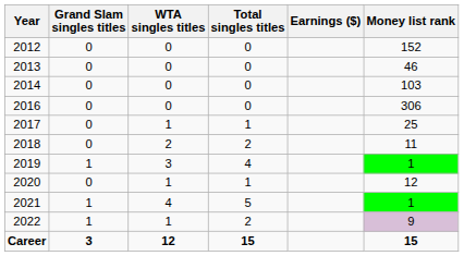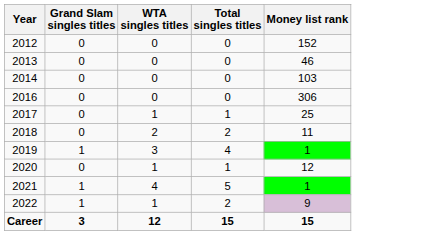 <table class="wikitable" style="text-align:center;">
 <tr>
 <th>Year</th>
 <th>Grand Slam<br>singles titles</th>
 <th>WTA <br>singles titles</th>
 <th>Total<br>singles titles</th>
-<th>Earnings ($)</th>
 <th>Money list rank</th>
 </tr>
 <tr>
 <td>2012</td>
 <td>0</td>
 <td>0</td>
 <td>0</td>
-<td align="right"></td>
 <td>152</td>
 </tr>
 <tr>
 <td>2013</td>
 <td>0</td>
 <td>0</td>
 <td>0</td>
-<td align="right"></td>
 <td>46</td>
 </tr>
 <tr>
 <td>2014</td>
 <td>0</td>
 <td>0</td>
 <td>0</td>
-<td align="right"></td>
 <td>103</td>
 </tr>
 <tr>
 <td>2016</td>
 <td>0</td>
 <td>0</td>
 <td>0</td>
-<td align="right"></td>
 <td>306</td>
 </tr>
 <tr>
 <td>2017</td>
 <td>0</td>
 <td>1</td>
 <td>1</td>
-<td align="right"></td>
 <td>25</td>
 </tr>
 <tr>
 <td>2018</td>
 <td>0</td>
 <td>2</td>
 <td>2</td>
-<td align="right"></td>
 <td>11</td>
 </tr>
 <tr>
 <td>2019</td>
 <td>1</td>
 <td>3</td>
 <td>4</td>
-<td align="right"></td>
 <td bgcolor=lime>1</td>
 </tr>
 <tr>
 <td>2020</td>
 <td>0</td>
 <td>1</td>
 <td>1</td>
-<td align="right"></td>
 <td>12</td>
 </tr>
 <tr>
 <td>2021</td>
 <td>1</td>
 <td>4</td>
 <td>5</td>
-<td align="right"></td>
 <td bgcolor=lime>1</td>
 </tr>
 <tr>
 <td>2022</td>
 <td>1</td>
 <td>1</td>
 <td>2</td>
-<td align="right"></td>
 <td bgcolor=thistle>9</td>
 </tr>
 <tr style="font-weight:bold;">
 <td>Career</td>
 <td>3</td>
 <td>12</td>
 <td>15</td>
-<td align="right"></td>
 <td>15</td>
 </tr>
 </table>
